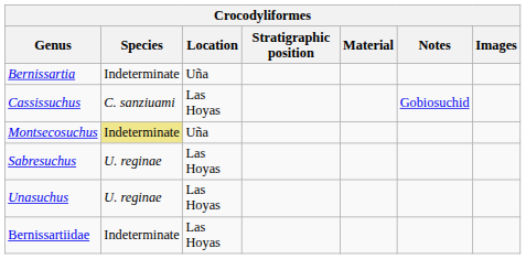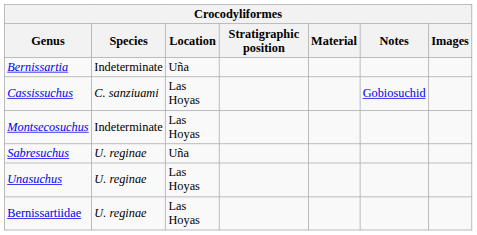 <table class="wikitable" align="center">
 <tr>
 <th colspan="7" align="center">Crocodyliformes</th>
 </tr>
 <tr>
 <th>Genus</th>
 <th>Species</th>
 <th>Location</th>
 <th>Stratigraphic position</th>
 <th>Material</th>
 <th>Notes</th>
 <th>Images</th>
 </tr>
 <tr>
 <td><em><a href='#'>Bernissartia</a></em></td>
 <td>Indeterminate</td>
 <td>Uña</td>
 <td></td>
 <td></td>
 <td></td>
 <td></td>
 </tr>
 <tr>
 <td><em><a href='#'>Cassissuchus</a></em></td>
 <td><em>C. sanziuami</em></td>
 <td>Las Hoyas</td>
 <td></td>
 <td></td>
 <td><a href='#'>Gobiosuchid</a></td>
 <td></td>
 </tr>
 <tr>
 <td><em><a href='#'>Montsecosuchus</a></em></td>
-<td style="background: khaki;">Indeterminate</td>
-<td>Uña</td>
+<td>Indeterminate</td>
+<td>Las Hoyas</td>
 <td></td>
 <td></td>
 <td></td>
 <td></td>
 </tr>
 <tr>
 <td><em><a href='#'>Sabresuchus</a></em></td>
 <td><em>U. reginae</em></td>
-<td>Las Hoyas</td>
+<td>Uña</td>
 <td></td>
 <td></td>
 <td></td>
 <td></td>
 </tr>
 <tr>
 <td><em><a href='#'>Unasuchus</a></em></td>
 <td><em>U. reginae</em></td>
 <td>Las Hoyas</td>
 <td></td>
 <td></td>
 <td></td>
 <td></td>
 </tr>
 <tr>
 <td><a href='#'>Bernissartiidae</a></td>
-<td>Indeterminate</td>
+<td><em>U. reginae</em></td>
 <td>Las Hoyas</td>
 <td></td>
 <td></td>
 <td></td>
 <td></td>
 </tr>
 </table>
